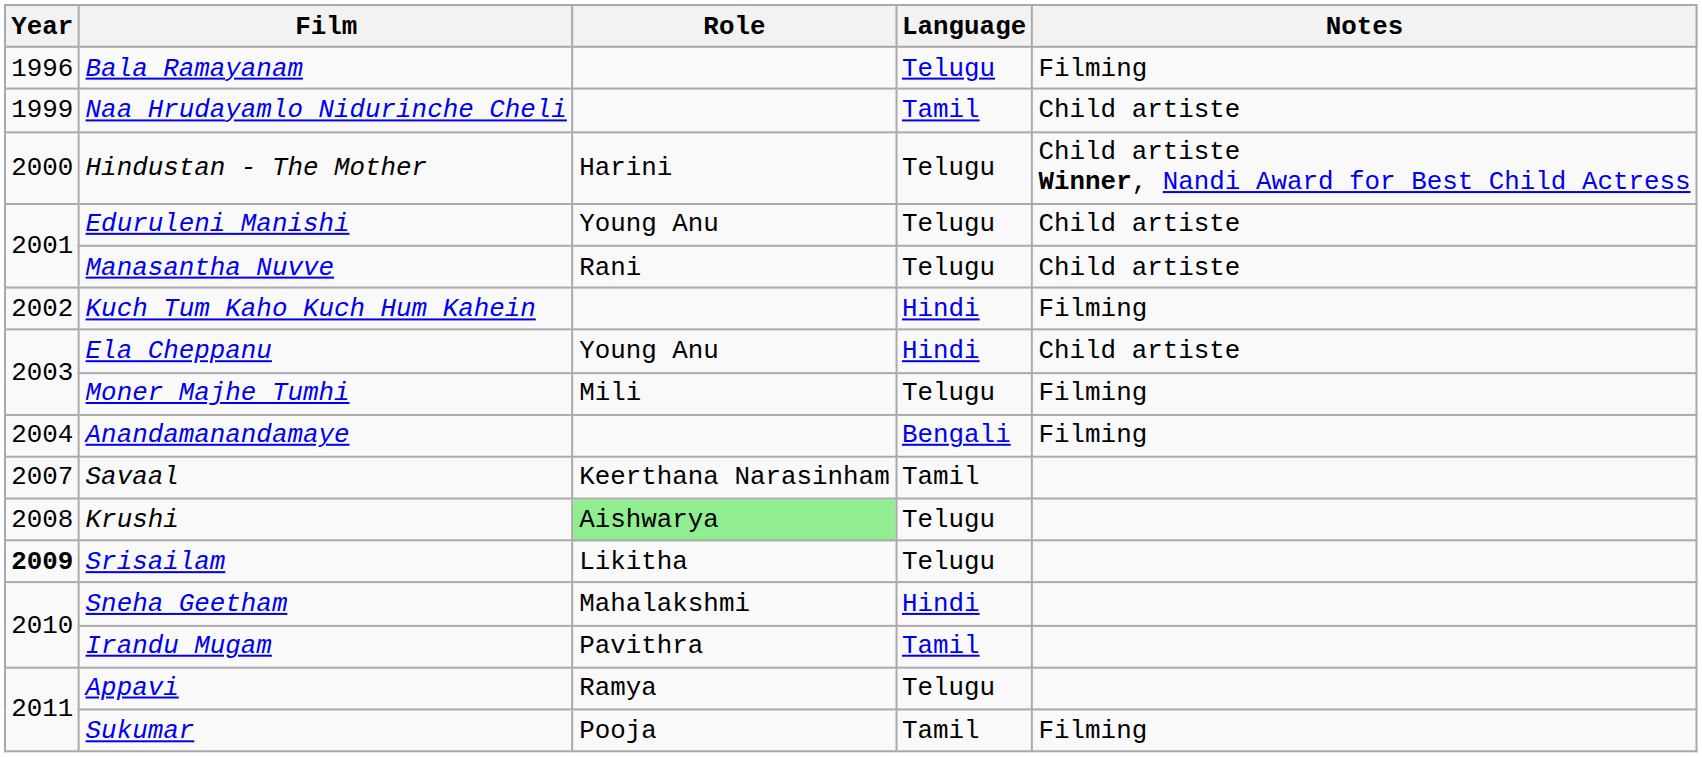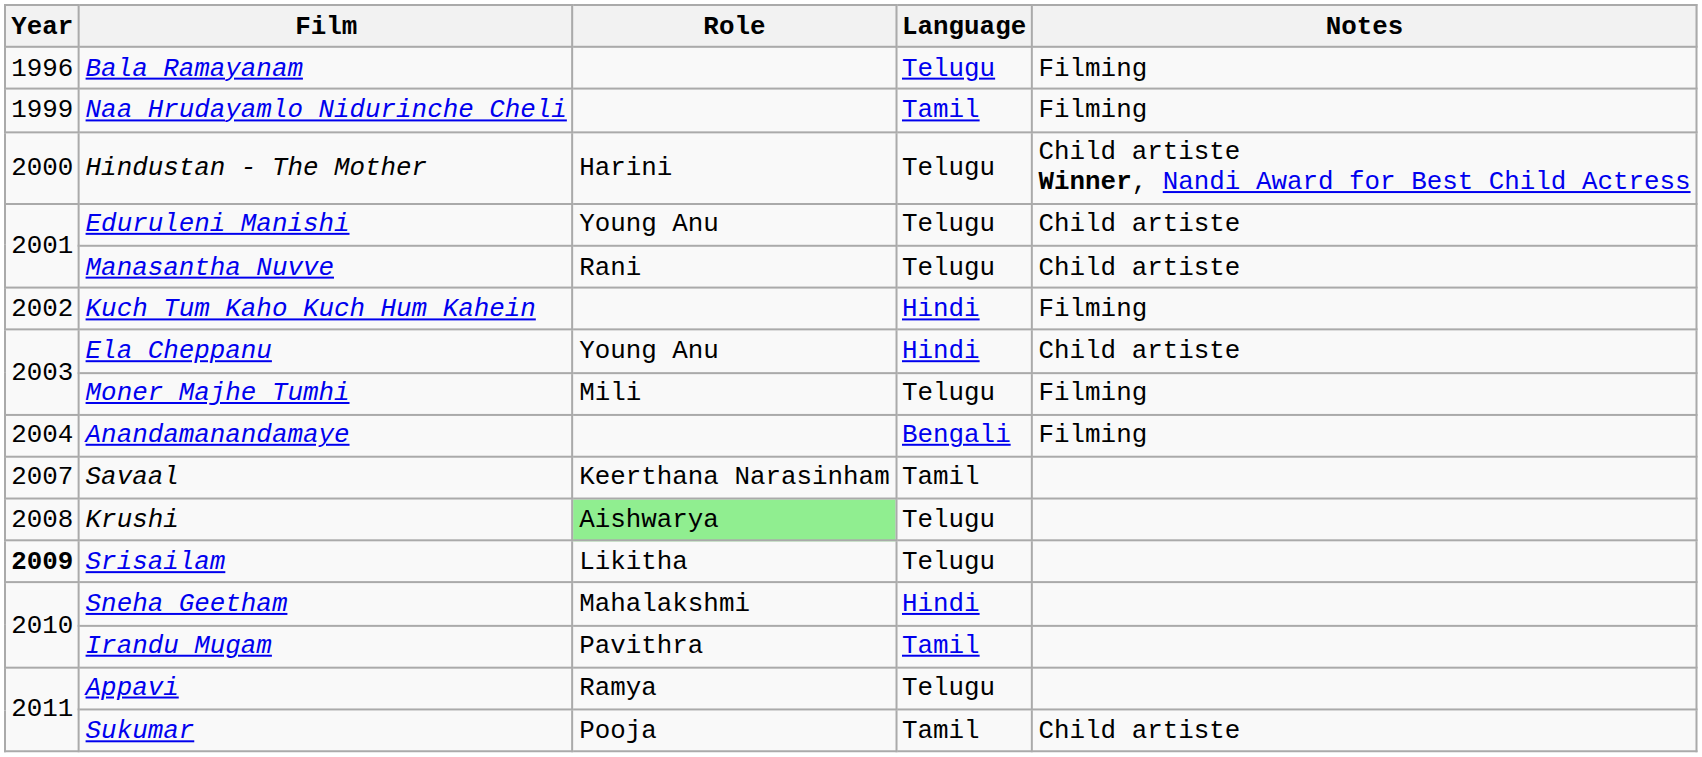 <table class="wikitable">
 <tr style="background:#ccc; text-align:center;">
 <th>Year</th>
 <th>Film</th>
 <th>Role</th>
 <th>Language</th>
 <th>Notes</th>
 </tr>
 <tr>
 <td>1996</td>
 <td><em><a href='#'>Bala Ramayanam</a></em></td>
 <td></td>
 <td><a href='#'>Telugu</a></td>
 <td>Filming</td>
 </tr>
 <tr>
 <td>1999</td>
 <td><em><a href='#'>Naa Hrudayamlo Nidurinche Cheli</a></em></td>
 <td></td>
 <td><a href='#'>Tamil</a></td>
-<td>Child artiste</td>
+<td>Filming</td>
 </tr>
 <tr>
 <td>2000</td>
 <td><em>Hindustan - The Mother</em></td>
 <td>Harini</td>
 <td>Telugu</td>
 <td>Child artiste<br><strong>Winner</strong>, <a href='#'>Nandi Award for Best Child Actress</a></td>
 </tr>
 <tr>
 <td rowspan="2">2001</td>
 <td><em><a href='#'>Eduruleni Manishi</a></em></td>
 <td>Young Anu</td>
 <td>Telugu</td>
 <td>Child artiste</td>
 </tr>
 <tr>
 <td><em><a href='#'>Manasantha Nuvve</a></em></td>
 <td>Rani</td>
 <td>Telugu</td>
 <td>Child artiste</td>
 </tr>
 <tr>
 <td>2002</td>
 <td><em><a href='#'>Kuch Tum Kaho Kuch Hum Kahein</a></em></td>
 <td></td>
 <td><a href='#'>Hindi</a></td>
 <td>Filming</td>
 </tr>
 <tr>
 <td rowspan="2">2003</td>
 <td><em><a href='#'>Ela Cheppanu</a></em></td>
 <td>Young Anu</td>
 <td><a href='#'>Hindi</a></td>
 <td>Child artiste</td>
 </tr>
 <tr>
 <td><em><a href='#'>Moner Majhe Tumhi</a></em></td>
 <td>Mili</td>
 <td>Telugu</td>
 <td>Filming</td>
 </tr>
 <tr>
 <td>2004</td>
 <td><em><a href='#'>Anandamanandamaye</a></em></td>
 <td></td>
 <td><a href='#'>Bengali</a></td>
 <td>Filming</td>
 </tr>
 <tr>
 <td>2007</td>
 <td><em>Savaal</em></td>
 <td>Keerthana Narasinham</td>
 <td>Tamil</td>
 <td></td>
 </tr>
 <tr>
 <td>2008</td>
 <td><em>Krushi</em></td>
 <td style="background: lightgreen;">Aishwarya</td>
 <td>Telugu</td>
 <td></td>
 </tr>
 <tr>
 <td><strong>2009</strong></td>
 <td><em><a href='#'>Srisailam</a></em></td>
 <td>Likitha</td>
 <td>Telugu</td>
 <td></td>
 </tr>
 <tr>
 <td rowspan="2">2010</td>
 <td><em><a href='#'>Sneha Geetham</a></em></td>
 <td>Mahalakshmi</td>
 <td><a href='#'>Hindi</a></td>
 <td></td>
 </tr>
 <tr>
 <td><em><a href='#'>Irandu Mugam</a></em></td>
 <td>Pavithra</td>
 <td><a href='#'>Tamil</a></td>
 <td></td>
 </tr>
 <tr>
 <td rowspan="2">2011</td>
 <td><em><a href='#'>Appavi</a></em></td>
 <td>Ramya</td>
 <td>Telugu</td>
 <td></td>
 </tr>
 <tr>
 <td><em><a href='#'>Sukumar</a></em></td>
 <td>Pooja</td>
 <td>Tamil</td>
-<td>Filming</td>
+<td>Child artiste</td>
 </tr>
 </table>
